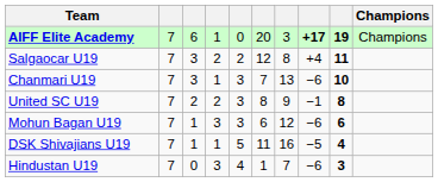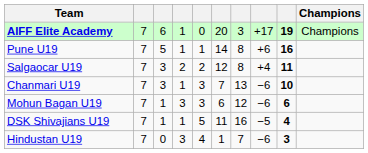 <table class="wikitable" style="text-align:center">
 <tr>
 <th width="175">Team</th>
 <th width="20"></th>
 <th width="20"></th>
 <th width="20"></th>
 <th width="20"></th>
 <th width="20"></th>
 <th width="20"></th>
 <th width="30"></th>
 <th width="20"></th>
 <th width="20">Champions</th>
 </tr>
 <tr bgcolor="#ccffcc">
 <td align=left><strong><a href='#'>AIFF Elite Academy</a></strong></td>
 <td>7</td>
 <td>6</td>
 <td>1</td>
 <td>0</td>
 <td>20</td>
 <td>3</td>
-<td><strong>+17</strong></td>
+<td>+17</td>
 <td><strong>19</strong></td>
 <td>Champions</td>
+</tr>
+<tr>
+<td align=left><a href='#'>Pune U19</a></td>
+<td>7</td>
+<td>5</td>
+<td>1</td>
+<td>1</td>
+<td>14</td>
+<td>8</td>
+<td>+6</td>
+<td><strong>16</strong></td>
+<td></td>
 </tr>
 <tr>
 <td align=left><a href='#'>Salgaocar U19</a></td>
 <td>7</td>
 <td>3</td>
 <td>2</td>
 <td>2</td>
 <td>12</td>
 <td>8</td>
 <td>+4</td>
 <td><strong>11</strong></td>
 <td></td>
 </tr>
 <tr>
 <td align=left><a href='#'>Chanmari U19</a></td>
 <td>7</td>
 <td>3</td>
 <td>1</td>
 <td>3</td>
 <td>7</td>
 <td>13</td>
 <td>−6</td>
 <td><strong>10</strong></td>
-<td></td>
-</tr>
-<tr>
-<td align=left><a href='#'>United SC U19</a></td>
-<td>7</td>
-<td>2</td>
-<td>2</td>
-<td>3</td>
-<td>8</td>
-<td>9</td>
-<td>−1</td>
-<td><strong>8</strong></td>
 <td></td>
 </tr>
 <tr>
 <td align=left><a href='#'>Mohun Bagan U19</a></td>
 <td>7</td>
 <td>1</td>
 <td>3</td>
 <td>3</td>
 <td>6</td>
 <td>12</td>
 <td>−6</td>
 <td><strong>6</strong></td>
 <td></td>
 </tr>
 <tr>
 <td align=left><a href='#'>DSK Shivajians U19</a></td>
 <td>7</td>
 <td>1</td>
 <td>1</td>
 <td>5</td>
 <td>11</td>
 <td>16</td>
 <td>−5</td>
 <td><strong>4</strong></td>
 <td></td>
 </tr>
 <tr>
 <td align=left><a href='#'>Hindustan U19</a></td>
 <td>7</td>
 <td>0</td>
 <td>3</td>
 <td>4</td>
 <td>1</td>
 <td>7</td>
 <td>−6</td>
 <td><strong>3</strong></td>
 <td></td>
 </tr>
 </table>
